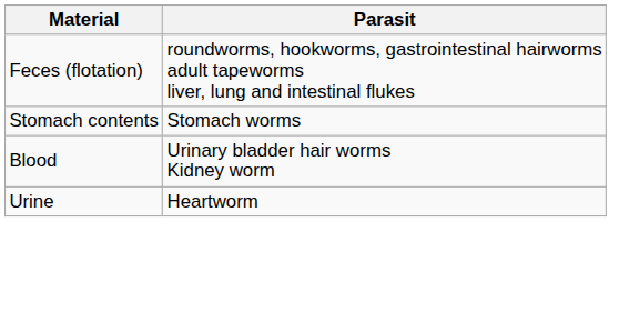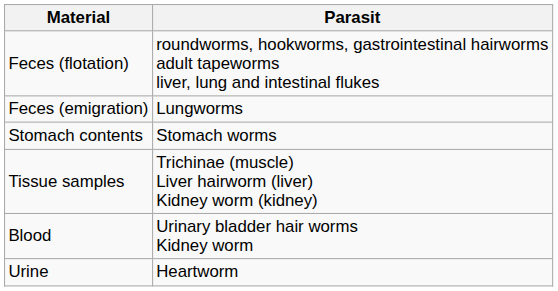 <table class="wikitable">
 <tr>
 <th>Material</th>
 <th>Parasit</th>
 </tr>
 <tr>
 <td>Feces (flotation)</td>
 <td>roundworms, hookworms, gastrointestinal hairworms<br>adult tapeworms<br>liver, lung and intestinal flukes</td>
 </tr>
 <tr>
+<td>Feces (emigration)</td>
+<td>Lungworms</td>
+</tr>
+<tr>
 <td>Stomach contents</td>
 <td>Stomach worms</td>
+</tr>
+<tr>
+<td>Tissue samples</td>
+<td>Trichinae (muscle)<br>Liver hairworm (liver)<br>Kidney worm (kidney)</td>
 </tr>
 <tr>
 <td>Blood</td>
 <td>Urinary bladder hair worms<br>Kidney worm</td>
 </tr>
 <tr>
 <td>Urine</td>
 <td>Heartworm</td>
 </tr>
 </table>
